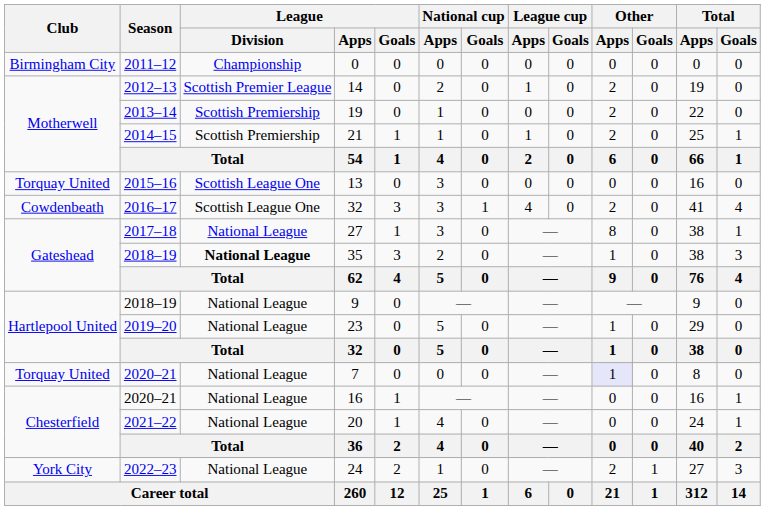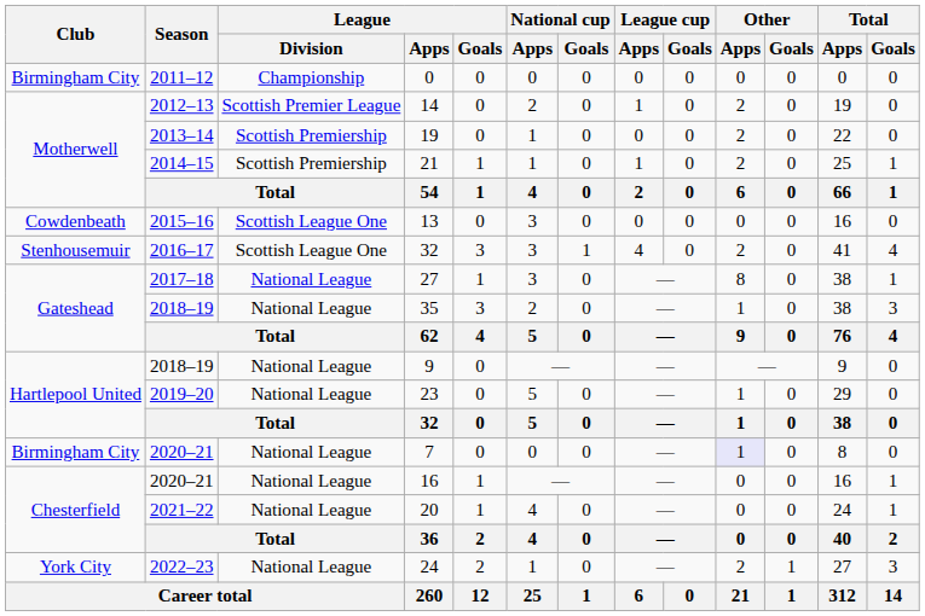 <table class="wikitable" style="text-align: center">
 <tr>
 <th rowspan="2">Club</th>
 <th rowspan="2">Season</th>
 <th colspan="3">League</th>
 <th colspan="2">National cup</th>
 <th colspan="2">League cup</th>
 <th colspan="2">Other</th>
 <th colspan="2">Total</th>
 </tr>
 <tr>
 <th>Division</th>
 <th>Apps</th>
 <th>Goals</th>
 <th>Apps</th>
 <th>Goals</th>
 <th>Apps</th>
 <th>Goals</th>
 <th>Apps</th>
 <th>Goals</th>
 <th>Apps</th>
 <th>Goals</th>
 </tr>
 <tr>
 <td><a href='#'>Birmingham City</a></td>
 <td><a href='#'>2011–12</a></td>
 <td><a href='#'>Championship</a></td>
 <td>0</td>
 <td>0</td>
 <td>0</td>
 <td>0</td>
 <td>0</td>
 <td>0</td>
 <td>0</td>
 <td>0</td>
 <td>0</td>
 <td>0</td>
 </tr>
 <tr>
 <td rowspan="4"><a href='#'>Motherwell</a></td>
 <td><a href='#'>2012–13</a></td>
 <td><a href='#'>Scottish Premier League</a></td>
 <td>14</td>
 <td>0</td>
 <td>2</td>
 <td>0</td>
 <td>1</td>
 <td>0</td>
 <td>2</td>
 <td>0</td>
 <td>19</td>
 <td>0</td>
 </tr>
 <tr>
 <td><a href='#'>2013–14</a></td>
 <td><a href='#'>Scottish Premiership</a></td>
 <td>19</td>
 <td>0</td>
 <td>1</td>
 <td>0</td>
 <td>0</td>
 <td>0</td>
 <td>2</td>
 <td>0</td>
 <td>22</td>
 <td>0</td>
 </tr>
 <tr>
 <td><a href='#'>2014–15</a></td>
 <td>Scottish Premiership</td>
 <td>21</td>
 <td>1</td>
 <td>1</td>
 <td>0</td>
 <td>1</td>
 <td>0</td>
 <td>2</td>
 <td>0</td>
 <td>25</td>
 <td>1</td>
 </tr>
 <tr>
 <th colspan="2">Total</th>
 <th>54</th>
 <th>1</th>
 <th>4</th>
 <th>0</th>
 <th>2</th>
 <th>0</th>
 <th>6</th>
 <th>0</th>
 <th>66</th>
 <th>1</th>
 </tr>
 <tr>
-<td><a href='#'>Torquay United</a></td>
+<td><a href='#'>Cowdenbeath</a></td>
 <td><a href='#'>2015–16</a></td>
 <td><a href='#'>Scottish League One</a></td>
 <td>13</td>
 <td>0</td>
 <td>3</td>
 <td>0</td>
 <td>0</td>
 <td>0</td>
 <td>0</td>
 <td>0</td>
 <td>16</td>
 <td>0</td>
 </tr>
 <tr>
-<td><a href='#'>Cowdenbeath</a></td>
+<td><a href='#'>Stenhousemuir</a></td>
 <td><a href='#'>2016–17</a></td>
 <td>Scottish League One</td>
 <td>32</td>
 <td>3</td>
 <td>3</td>
 <td>1</td>
 <td>4</td>
 <td>0</td>
 <td>2</td>
 <td>0</td>
 <td>41</td>
 <td>4</td>
 </tr>
 <tr>
 <td rowspan="3"><a href='#'>Gateshead</a></td>
 <td><a href='#'>2017–18</a></td>
 <td><a href='#'>National League</a></td>
 <td>27</td>
 <td>1</td>
 <td>3</td>
 <td>0</td>
 <td colspan="2">—</td>
 <td>8</td>
 <td>0</td>
 <td>38</td>
 <td>1</td>
 </tr>
 <tr>
 <td><a href='#'>2018–19</a></td>
-<td><strong>National League</strong></td>
+<td>National League</td>
 <td>35</td>
 <td>3</td>
 <td>2</td>
 <td>0</td>
 <td colspan="2">—</td>
 <td>1</td>
 <td>0</td>
 <td>38</td>
 <td>3</td>
 </tr>
 <tr>
 <th colspan="2">Total</th>
 <th>62</th>
 <th>4</th>
 <th>5</th>
 <th>0</th>
 <th colspan="2">—</th>
 <th>9</th>
 <th>0</th>
 <th>76</th>
 <th>4</th>
 </tr>
 <tr>
 <td rowspan="3"><a href='#'>Hartlepool United</a></td>
 <td>2018–19</td>
 <td>National League</td>
 <td>9</td>
 <td>0</td>
 <td colspan="2">—</td>
 <td colspan="2">—</td>
 <td colspan="2">—</td>
 <td>9</td>
 <td>0</td>
 </tr>
 <tr>
 <td><a href='#'>2019–20</a></td>
 <td>National League</td>
 <td>23</td>
 <td>0</td>
 <td>5</td>
 <td>0</td>
 <td colspan="2">—</td>
 <td>1</td>
 <td>0</td>
 <td>29</td>
 <td>0</td>
 </tr>
 <tr>
 <th colspan="2">Total</th>
 <th>32</th>
 <th>0</th>
 <th>5</th>
 <th>0</th>
 <th colspan="2">—</th>
 <th>1</th>
 <th>0</th>
 <th>38</th>
 <th>0</th>
 </tr>
 <tr>
-<td><a href='#'>Torquay United</a></td>
+<td><a href='#'>Birmingham City</a></td>
 <td><a href='#'>2020–21</a></td>
 <td>National League</td>
 <td>7</td>
 <td>0</td>
 <td>0</td>
 <td>0</td>
 <td colspan="2">—</td>
 <td style="background: lavender;">1</td>
 <td>0</td>
 <td>8</td>
 <td>0</td>
 </tr>
 <tr>
 <td rowspan="3"><a href='#'>Chesterfield</a></td>
 <td>2020–21</td>
 <td>National League</td>
 <td>16</td>
 <td>1</td>
 <td colspan="2">—</td>
 <td colspan="2">—</td>
 <td>0</td>
 <td>0</td>
 <td>16</td>
 <td>1</td>
 </tr>
 <tr>
 <td><a href='#'>2021–22</a></td>
 <td>National League</td>
 <td>20</td>
 <td>1</td>
 <td>4</td>
 <td>0</td>
 <td colspan="2">—</td>
 <td>0</td>
 <td>0</td>
 <td>24</td>
 <td>1</td>
 </tr>
 <tr>
 <th colspan="2">Total</th>
 <th>36</th>
 <th>2</th>
 <th>4</th>
 <th>0</th>
 <th colspan="2">—</th>
 <th>0</th>
 <th>0</th>
 <th>40</th>
 <th>2</th>
 </tr>
 <tr>
 <td><a href='#'>York City</a></td>
 <td><a href='#'>2022–23</a></td>
 <td>National League</td>
 <td>24</td>
 <td>2</td>
 <td>1</td>
 <td>0</td>
 <td colspan="2">—</td>
 <td>2</td>
 <td>1</td>
 <td>27</td>
 <td>3</td>
 </tr>
 <tr>
 <th colspan="3">Career total</th>
 <th>260</th>
 <th>12</th>
 <th>25</th>
 <th>1</th>
 <th>6</th>
 <th>0</th>
 <th>21</th>
 <th>1</th>
 <th>312</th>
 <th>14</th>
 </tr>
 </table>
